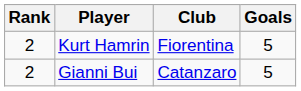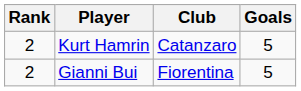 <table class="wikitable sortable" style="text-align:center">
 <tr>
 <th>Rank</th>
 <th>Player</th>
 <th>Club</th>
 <th>Goals</th>
 </tr>
 <tr>
 <td>2</td>
 <td align="left"><strong></strong> <a href='#'>Kurt Hamrin</a></td>
-<td align="left"><a href='#'>Fiorentina</a></td>
+<td align="left"><a href='#'>Catanzaro</a></td>
 <td>5</td>
 </tr>
 <tr>
 <td>2</td>
 <td align="left"><strong></strong> <a href='#'>Gianni Bui</a></td>
-<td align="left"><a href='#'>Catanzaro</a></td>
+<td align="left"><a href='#'>Fiorentina</a></td>
 <td>5</td>
 </tr>
 </table>
